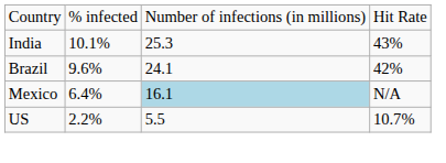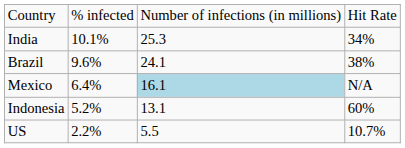 <table class="wikitable">
 <tr>
 <td>Country</td>
 <td>% infected</td>
 <td>Number of infections (in millions)</td>
 <td>Hit Rate</td>
 </tr>
 <tr>
 <td>India</td>
 <td>10.1%</td>
 <td>25.3</td>
-<td>43%</td>
+<td>34%</td>
 </tr>
 <tr>
 <td>Brazil</td>
 <td>9.6%</td>
 <td>24.1</td>
-<td>42%</td>
+<td>38%</td>
 </tr>
 <tr>
 <td>Mexico</td>
 <td>6.4%</td>
 <td style="background: lightblue;">16.1</td>
 <td>N/A</td>
 </tr>
 <tr>
+<td>Indonesia</td>
+<td>5.2%</td>
+<td>13.1</td>
+<td>60%</td>
+</tr>
+<tr>
 <td>US</td>
 <td>2.2%</td>
 <td>5.5</td>
 <td>10.7%</td>
 </tr>
 </table>
